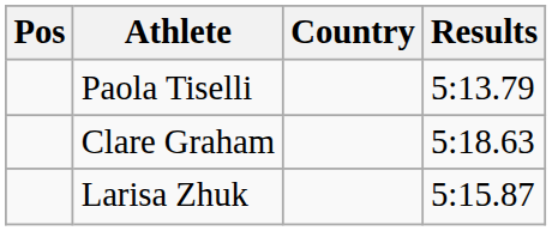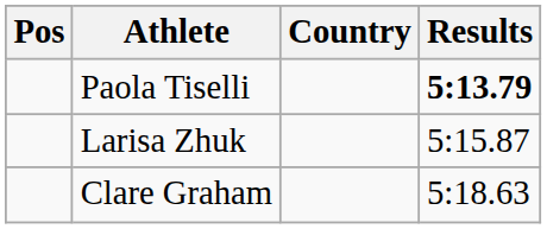 <table class="wikitable">
 <tr>
 <th>Pos</th>
 <th>Athlete</th>
 <th>Country</th>
 <th>Results</th>
 </tr>
 <tr>
 <td align="center"></td>
 <td>Paola Tiselli</td>
 <td></td>
-<td>5:13.79</td>
+<td><strong>5:13.79</strong></td>
+</tr>
+<tr>
+<td align="center"></td>
+<td>Larisa Zhuk</td>
+<td></td>
+<td>5:15.87</td>
 </tr>
 <tr>
 <td align="center"></td>
 <td>Clare Graham</td>
 <td></td>
 <td>5:18.63</td>
 </tr>
-<tr>
-<td align="center"></td>
-<td>Larisa Zhuk</td>
-<td></td>
-<td>5:15.87</td>
-</tr>
 </table>
